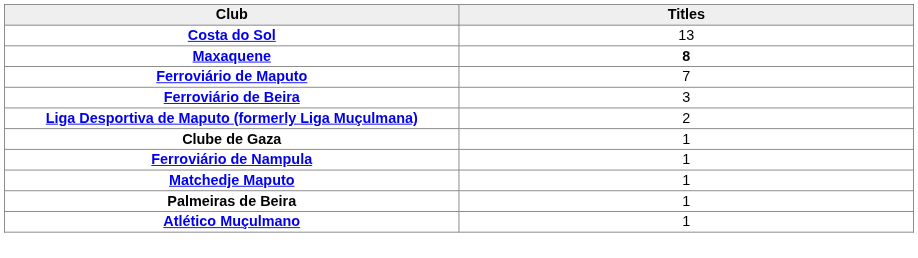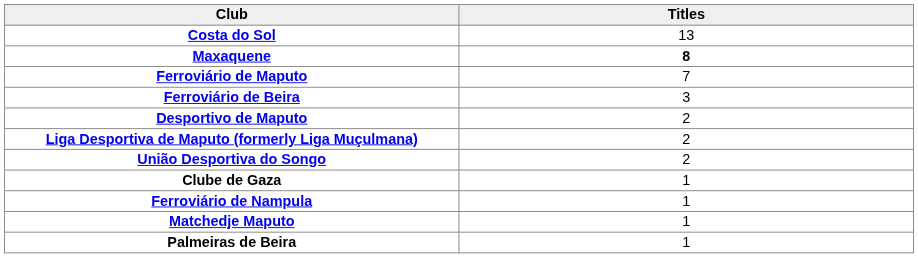 <table class="toccolours" border="1" cellpadding="2" style="border-collapse: collapse; text-align: center; width: 80%; margin: 2 auto;">
 <tr style="background: #efefef;">
 <th width="12%">Club</th>
 <th width="12%">Titles</th>
 </tr>
 <tr>
 <td><strong><a href='#'>Costa do Sol</a></strong></td>
 <td>13</td>
 </tr>
 <tr>
 <td><strong><a href='#'>Maxaquene</a></strong></td>
 <td><strong>8</strong></td>
 </tr>
 <tr>
 <td><strong><a href='#'>Ferroviário de Maputo</a></strong></td>
 <td>7</td>
 </tr>
 <tr>
 <td><strong><a href='#'>Ferroviário de Beira</a></strong></td>
 <td>3</td>
 </tr>
 <tr>
+<td><strong><a href='#'>Desportivo de Maputo</a></strong></td>
+<td>2</td>
+</tr>
+<tr>
 <td><strong><a href='#'>Liga Desportiva de Maputo (formerly Liga Muçulmana)</a></strong></td>
+<td>2</td>
+</tr>
+<tr>
+<td><strong><a href='#'>União Desportiva do Songo</a></strong></td>
 <td>2</td>
 </tr>
 <tr>
 <td><strong>Clube de Gaza</strong></td>
 <td>1</td>
 </tr>
 <tr>
 <td><strong><a href='#'>Ferroviário de Nampula</a></strong></td>
 <td>1</td>
 </tr>
 <tr>
 <td><strong><a href='#'>Matchedje Maputo</a></strong></td>
 <td>1</td>
 </tr>
 <tr>
 <td><strong>Palmeiras de Beira</strong></td>
 <td>1</td>
 </tr>
-<tr>
-<td><strong><a href='#'>Atlético Muçulmano</a></strong></td>
-<td>1</td>
-</tr>
 </table>
